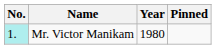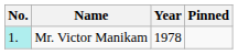 <table class="wikitable">
 <tr>
 <th>No.</th>
 <th>Name</th>
 <th>Year</th>
 <th>Pinned</th>
 </tr>
 <tr>
 <td style="background: paleturquoise;">1.</td>
 <td>Mr. Victor Manikam</td>
-<td>1980</td>
+<td>1978</td>
 <td></td>
 </tr>
 </table>
